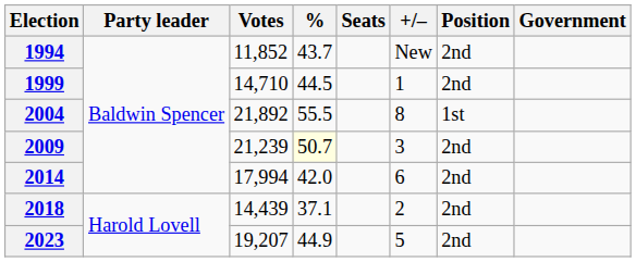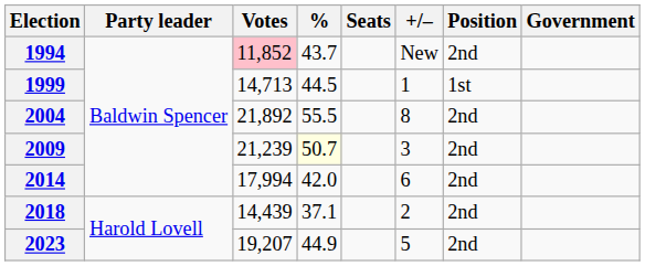 <table class=wikitable style="text-align: left;">
 <tr>
 <th>Election</th>
 <th>Party leader</th>
 <th>Votes</th>
 <th>%</th>
 <th>Seats</th>
 <th>+/–</th>
 <th>Position</th>
 <th>Government</th>
 </tr>
 <tr>
 <th><a href='#'>1994</a></th>
 <td rowspan="5"><a href='#'>Baldwin Spencer</a></td>
-<td>11,852</td>
+<td style="background: pink;">11,852</td>
 <td>43.7</td>
 <td></td>
 <td>New</td>
 <td>2nd</td>
 <td></td>
 </tr>
 <tr>
 <th><a href='#'>1999</a></th>
-<td>14,710</td>
+<td>14,713</td>
 <td>44.5</td>
 <td></td>
 <td> 1</td>
-<td> 2nd</td>
+<td> 1st</td>
 <td></td>
 </tr>
 <tr>
 <th><a href='#'>2004</a></th>
 <td>21,892</td>
 <td>55.5</td>
 <td></td>
 <td> 8</td>
-<td> 1st</td>
+<td> 2nd</td>
 <td></td>
 </tr>
 <tr>
 <th><a href='#'>2009</a></th>
 <td>21,239</td>
 <td style="background: lightyellow;">50.7</td>
 <td></td>
 <td> 3</td>
 <td> 2nd</td>
 <td></td>
 </tr>
 <tr>
 <th><a href='#'>2014</a></th>
 <td>17,994</td>
 <td>42.0</td>
 <td></td>
 <td> 6</td>
 <td> 2nd</td>
 <td></td>
 </tr>
 <tr>
 <th><a href='#'>2018</a></th>
 <td rowspan="2"><a href='#'>Harold Lovell</a></td>
 <td>14,439</td>
 <td>37.1</td>
 <td></td>
 <td> 2</td>
 <td> 2nd</td>
 <td></td>
 </tr>
 <tr>
 <th><a href='#'>2023</a></th>
 <td>19,207</td>
 <td>44.9</td>
 <td></td>
 <td> 5</td>
 <td> 2nd</td>
 <td></td>
 </tr>
 </table>
